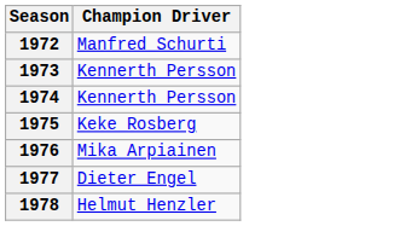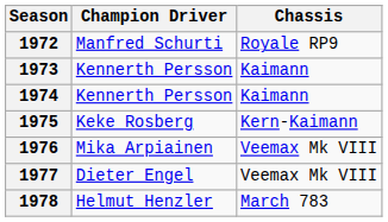 <table class="wikitable" style="font-size: 95%;">
 <tr>
 <th>Season</th>
 <th>Champion Driver</th>
+<th>Chassis</th>
 </tr>
 <tr>
 <th>1972</th>
 <td> <a href='#'>Manfred Schurti</a></td>
+<td><a href='#'>Royale</a> RP9</td>
 </tr>
 <tr>
 <th>1973</th>
 <td> <a href='#'>Kennerth Persson</a></td>
+<td><a href='#'>Kaimann</a></td>
 </tr>
 <tr>
 <th>1974</th>
 <td> <a href='#'>Kennerth Persson</a></td>
+<td><a href='#'>Kaimann</a></td>
 </tr>
 <tr>
 <th>1975</th>
 <td> <a href='#'>Keke Rosberg</a></td>
+<td><a href='#'>Kern</a>-<a href='#'>Kaimann</a></td>
 </tr>
 <tr>
 <th>1976</th>
 <td> <a href='#'>Mika Arpiainen</a></td>
+<td><a href='#'>Veemax</a> Mk VIII</td>
 </tr>
 <tr>
 <th>1977</th>
 <td> <a href='#'>Dieter Engel</a></td>
+<td>Veemax Mk VIII</td>
 </tr>
 <tr>
 <th>1978</th>
 <td> <a href='#'>Helmut Henzler</a></td>
+<td><a href='#'>March</a> 783</td>
 </tr>
 </table>
